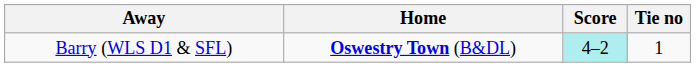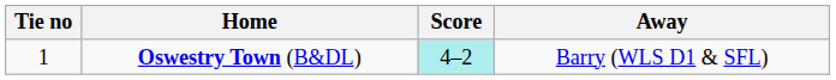 <table class="wikitable" style="text-align:center">
 <tr>
-<th width=250>Away</th>
+<th width=50>Tie no</th>
 <th width=250>Home</th>
 <th width=50>Score</th>
-<th width=50>Tie no</th>
+<th width=250>Away</th>
 </tr>
 <tr>
-<td><a href='#'>Barry</a> (<a href='#'>WLS D1</a> & <a href='#'>SFL</a>)</td>
+<td>1</td>
 <td><strong><a href='#'>Oswestry Town</a></strong> (<a href='#'>B&DL</a>)</td>
 <td style="background: paleturquoise;">4–2</td>
-<td>1</td>
+<td><a href='#'>Barry</a> (<a href='#'>WLS D1</a> & <a href='#'>SFL</a>)</td>
 </tr>
 </table>
